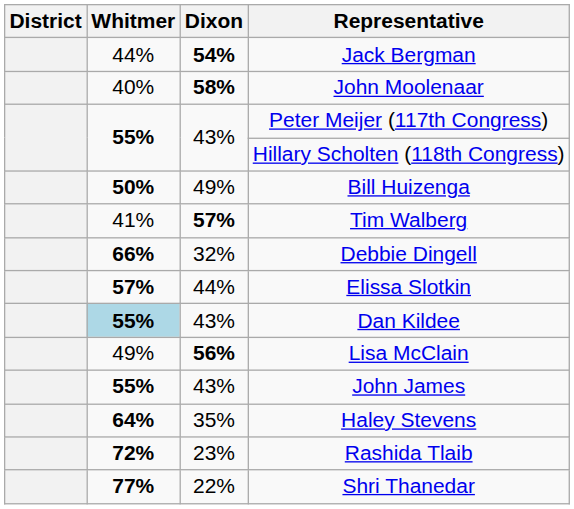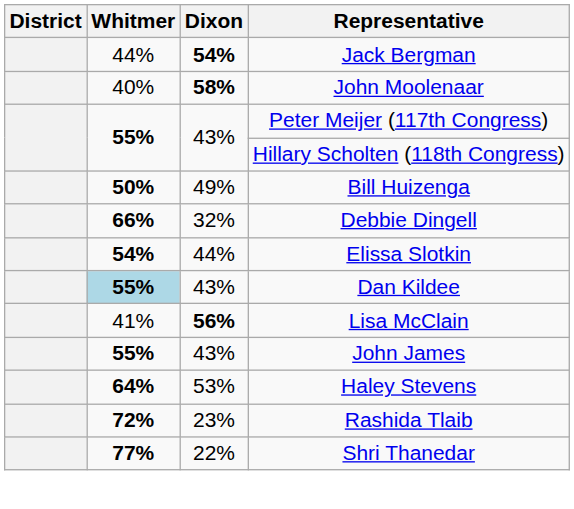 <table class=wikitable>
 <tr>
 <th>District</th>
 <th>Whitmer</th>
 <th>Dixon</th>
 <th>Representative</th>
 </tr>
 <tr align=center>
 <th></th>
 <td>44%</td>
 <td><strong>54%</strong></td>
 <td><a href='#'>Jack Bergman</a></td>
 </tr>
 <tr align=center>
 <th></th>
 <td>40%</td>
 <td><strong>58%</strong></td>
 <td><a href='#'>John Moolenaar</a></td>
 </tr>
 <tr align=center>
 <th rowspan=2 ></th>
 <td rowspan=2><strong>55%</strong></td>
 <td rowspan=2>43%</td>
 <td><a href='#'>Peter Meijer</a> (<a href='#'>117th Congress</a>)</td>
 </tr>
 <tr align=center>
 <td><a href='#'>Hillary Scholten</a> (<a href='#'>118th Congress</a>)</td>
 </tr>
 <tr align=center>
 <th></th>
 <td><strong>50%</strong></td>
 <td>49%</td>
 <td><a href='#'>Bill Huizenga</a></td>
 </tr>
 <tr align=center>
 <th></th>
-<td>41%</td>
-<td><strong>57%</strong></td>
-<td><a href='#'>Tim Walberg</a></td>
-</tr>
-<tr align=center>
-<th></th>
 <td><strong>66%</strong></td>
 <td>32%</td>
 <td><a href='#'>Debbie Dingell</a></td>
 </tr>
 <tr align=center>
 <th></th>
-<td><strong>57%</strong></td>
+<td><strong>54%</strong></td>
 <td>44%</td>
 <td><a href='#'>Elissa Slotkin</a></td>
 </tr>
 <tr align=center>
 <th></th>
 <td style="background: lightblue;"><strong>55%</strong></td>
 <td>43%</td>
 <td><a href='#'>Dan Kildee</a></td>
 </tr>
 <tr align=center>
 <th></th>
-<td>49%</td>
+<td>41%</td>
 <td><strong>56%</strong></td>
 <td><a href='#'>Lisa McClain</a></td>
 </tr>
 <tr align=center>
 <th></th>
 <td><strong>55%</strong></td>
 <td>43%</td>
 <td><a href='#'>John James</a></td>
 </tr>
 <tr align=center>
 <th></th>
 <td><strong>64%</strong></td>
-<td>35%</td>
+<td>53%</td>
 <td><a href='#'>Haley Stevens</a></td>
 </tr>
 <tr align=center>
 <th></th>
 <td><strong>72%</strong></td>
 <td>23%</td>
 <td><a href='#'>Rashida Tlaib</a></td>
 </tr>
 <tr align=center>
 <th></th>
 <td><strong>77%</strong></td>
 <td>22%</td>
 <td><a href='#'>Shri Thanedar</a></td>
 </tr>
 </table>
